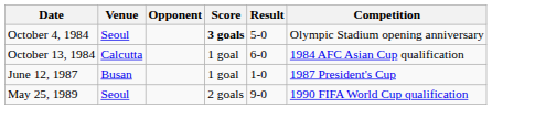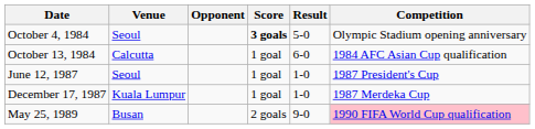 <table class="wikitable">
 <tr>
 <th>Date</th>
 <th>Venue</th>
 <th>Opponent</th>
 <th>Score</th>
 <th>Result</th>
 <th>Competition</th>
 </tr>
 <tr>
 <td>October 4, 1984</td>
 <td><a href='#'>Seoul</a></td>
 <td></td>
 <td><strong>3 goals</strong></td>
 <td>5-0</td>
 <td>Olympic Stadium opening anniversary</td>
 </tr>
 <tr>
 <td>October 13, 1984</td>
 <td><a href='#'>Calcutta</a></td>
 <td></td>
 <td>1 goal</td>
 <td>6-0</td>
 <td><a href='#'>1984 AFC Asian Cup</a> qualification</td>
 </tr>
 <tr>
 <td>June 12, 1987</td>
-<td><a href='#'>Busan</a></td>
+<td><a href='#'>Seoul</a></td>
 <td></td>
 <td>1 goal</td>
 <td>1-0</td>
 <td><a href='#'>1987 President's Cup</a></td>
 </tr>
 <tr>
+<td>December 17, 1987</td>
+<td><a href='#'>Kuala Lumpur</a></td>
+<td></td>
+<td>1 goal</td>
+<td>1-0</td>
+<td><a href='#'>1987 Merdeka Cup</a></td>
+</tr>
+<tr>
 <td>May 25, 1989</td>
-<td><a href='#'>Seoul</a></td>
+<td><a href='#'>Busan</a></td>
 <td></td>
 <td>2 goals</td>
 <td>9-0</td>
-<td><a href='#'>1990 FIFA World Cup qualification</a></td>
+<td style="background: pink;"><a href='#'>1990 FIFA World Cup qualification</a></td>
 </tr>
 </table>
